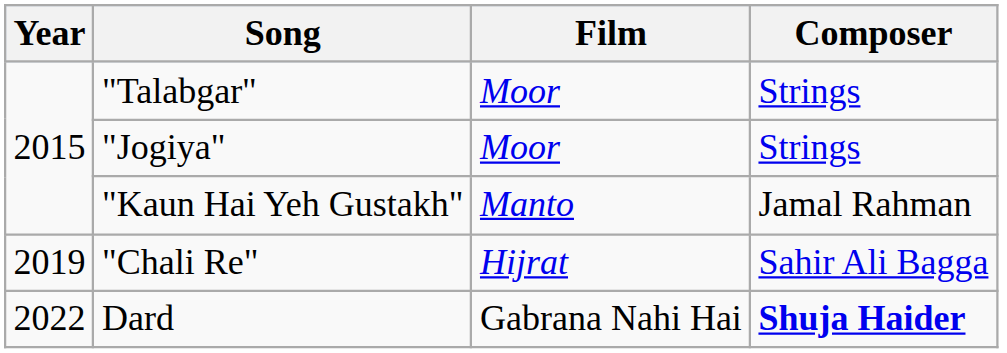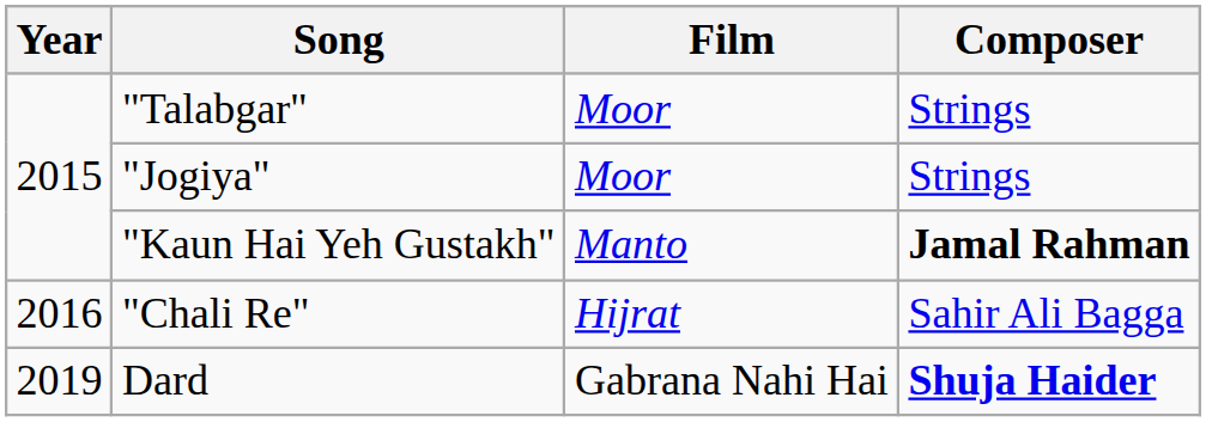 <table class="wikitable">
 <tr style="background:#b0c4de; text-align:center;">
 <th>Year</th>
 <th>Song</th>
 <th>Film</th>
 <th>Composer</th>
 </tr>
 <tr>
 <td rowspan="3">2015</td>
 <td>"Talabgar"</td>
 <td><em><a href='#'>Moor</a></em></td>
 <td><a href='#'>Strings</a></td>
 </tr>
 <tr>
 <td>"Jogiya"</td>
 <td><em><a href='#'>Moor</a></em></td>
 <td><a href='#'>Strings</a></td>
 </tr>
 <tr>
 <td>"Kaun Hai Yeh Gustakh"</td>
 <td><em><a href='#'>Manto</a></em></td>
-<td>Jamal Rahman</td>
+<td><strong>Jamal Rahman</strong></td>
 </tr>
 <tr>
-<td rowspan="1">2019</td>
+<td rowspan="1">2016</td>
 <td>"Chali Re"</td>
 <td><a href='#'><em>Hijrat</em></a></td>
 <td><a href='#'>Sahir Ali Bagga</a></td>
 </tr>
 <tr>
-<td>2022</td>
+<td>2019</td>
 <td>Dard</td>
 <td>Gabrana Nahi Hai</td>
 <td><strong><a href='#'>Shuja Haider</a></strong></td>
 </tr>
 </table>
